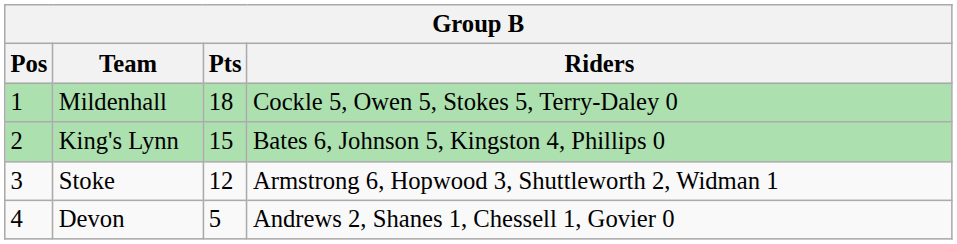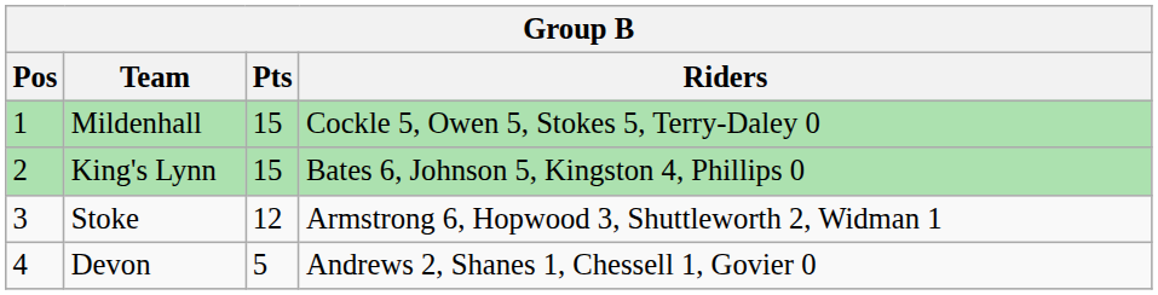 <table class="wikitable">
 <tr>
 <th colspan="4">Group B</th>
 </tr>
 <tr>
 <th width=20>Pos</th>
 <th width=90>Team</th>
 <th width=20>Pts</th>
 <th width=450>Riders</th>
 </tr>
 <tr style="background:#ACE1AF;">
 <td>1</td>
 <td align=left>Mildenhall</td>
-<td>18</td>
+<td>15</td>
 <td>Cockle 5, Owen 5, Stokes 5, Terry-Daley 0</td>
 </tr>
 <tr style="background:#ACE1AF;">
 <td>2</td>
 <td align=left>King's Lynn</td>
 <td>15</td>
 <td>Bates 6, Johnson 5, Kingston 4, Phillips 0</td>
 </tr>
 <tr>
 <td>3</td>
 <td align=left>Stoke</td>
 <td>12</td>
 <td>Armstrong 6, Hopwood 3, Shuttleworth 2, Widman 1</td>
 </tr>
 <tr>
 <td>4</td>
 <td align=left>Devon</td>
 <td>5</td>
 <td>Andrews 2, Shanes 1, Chessell 1, Govier 0</td>
 </tr>
 </table>
